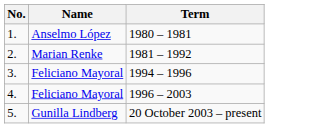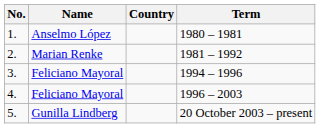 <table class="wikitable">
 <tr>
 <th>No.</th>
 <th>Name</th>
+<th>Country</th>
 <th>Term</th>
 </tr>
 <tr>
 <td>1.</td>
 <td><a href='#'>Anselmo López</a></td>
+<td></td>
 <td>1980 – 1981</td>
 </tr>
 <tr>
 <td>2.</td>
 <td><a href='#'>Marian Renke</a></td>
+<td></td>
 <td>1981 – 1992</td>
 </tr>
 <tr>
 <td>3.</td>
 <td><a href='#'>Feliciano Mayoral</a></td>
+<td></td>
 <td>1994 – 1996</td>
 </tr>
 <tr>
 <td>4.</td>
 <td><a href='#'>Feliciano Mayoral</a></td>
+<td></td>
 <td>1996 – 2003</td>
 </tr>
 <tr>
 <td>5.</td>
 <td><a href='#'>Gunilla Lindberg</a></td>
+<td></td>
 <td>20 October 2003 – present</td>
 </tr>
 </table>
